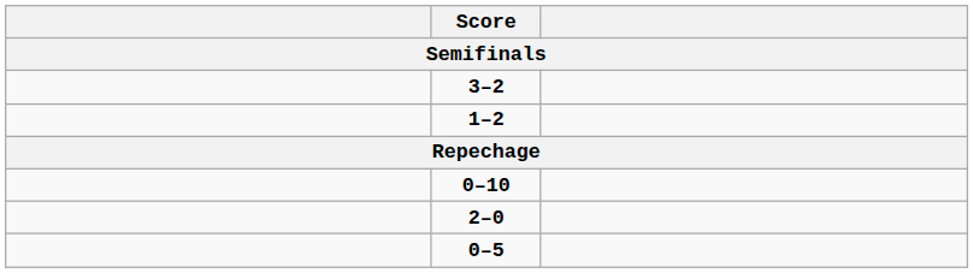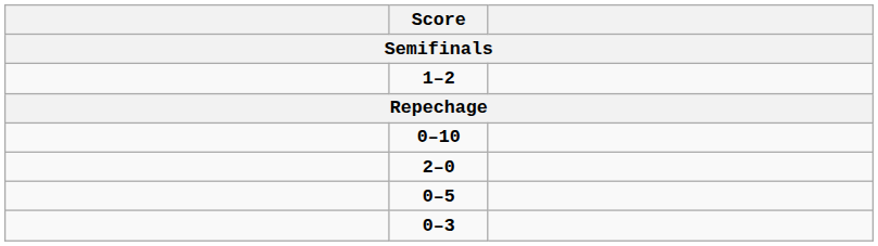 <table class="wikitable" style="text-align: left;">
 <tr>
 <th align="right" width="270"></th>
 <th width="65">Score</th>
 <th align="left" width="270"></th>
 </tr>
 <tr>
 <th colspan="3">Semifinals</th>
-</tr>
-<tr>
-<td><strong></strong></td>
-<td align=center><strong>3–2</strong></td>
-<td></td>
 </tr>
 <tr>
 <td></td>
 <td align=center><strong>1–2</strong></td>
 <td><strong></strong></td>
 </tr>
 <tr>
 <th colspan="3">Repechage</th>
 </tr>
 <tr>
 <td></td>
 <td align=center><strong>0–10</strong></td>
 <td><strong></strong></td>
 </tr>
 <tr>
 <td><strong></strong></td>
 <td align=center><strong>2–0</strong></td>
 <td></td>
 </tr>
 <tr>
 <td></td>
 <td align=center><strong>0–5</strong></td>
 <td><strong></strong></td>
 </tr>
+<tr>
+<td></td>
+<td align=center><strong>0–3</strong></td>
+<td><strong></strong></td>
+</tr>
 </table>
